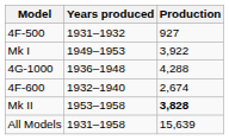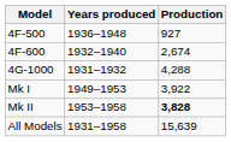 <table class="wikitable">
 <tr style="background:#efefef;">
 <th>Model</th>
 <th>Years produced</th>
 <th>Production</th>
 </tr>
 <tr>
 <td>4F-500</td>
+<td>1936–1948</td>
+<td>927</td>
+</tr>
+<tr>
+<td>4F-600</td>
+<td>1932–1940</td>
+<td>2,674</td>
+</tr>
+<tr>
+<td>4G-1000</td>
 <td>1931–1932</td>
-<td>927</td>
+<td>4,288</td>
 </tr>
 <tr>
 <td>Mk I</td>
 <td>1949–1953</td>
 <td>3,922</td>
-</tr>
-<tr>
-<td>4G-1000</td>
-<td>1936–1948</td>
-<td>4,288</td>
-</tr>
-<tr>
-<td>4F-600</td>
-<td>1932–1940</td>
-<td>2,674</td>
 </tr>
 <tr>
 <td>Mk II</td>
 <td>1953–1958</td>
 <td><strong>3,828</strong></td>
 </tr>
 <tr>
 <td>All Models</td>
 <td>1931–1958</td>
 <td>15,639</td>
 </tr>
 </table>
